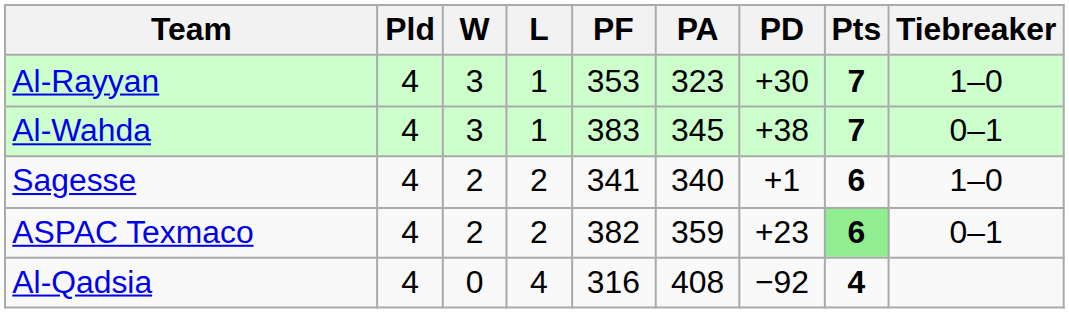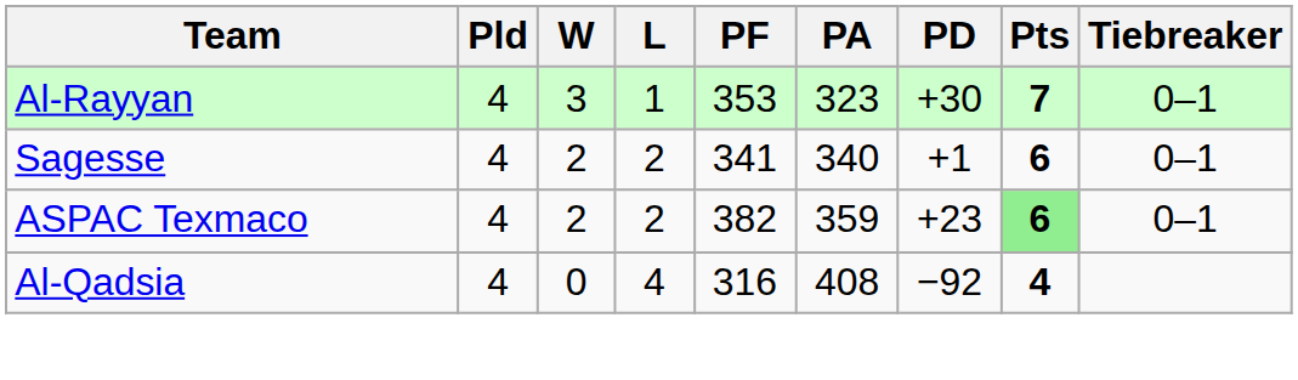 <table class="wikitable" style="text-align:center;">
 <tr>
 <th width=180>Team</th>
 <th width=25>Pld</th>
 <th width=25>W</th>
 <th width=25>L</th>
 <th width=35>PF</th>
 <th width=35>PA</th>
 <th width=35>PD</th>
 <th width=25>Pts</th>
 <th width=50>Tiebreaker</th>
 </tr>
 <tr bgcolor="#ccffcc">
 <td align="left"> <a href='#'>Al-Rayyan</a></td>
 <td>4</td>
 <td>3</td>
 <td>1</td>
 <td>353</td>
 <td>323</td>
 <td>+30</td>
 <td><strong>7</strong></td>
-<td>1–0</td>
-</tr>
-<tr bgcolor="#ccffcc">
-<td align="left"> <a href='#'>Al-Wahda</a></td>
-<td>4</td>
-<td>3</td>
-<td>1</td>
-<td>383</td>
-<td>345</td>
-<td>+38</td>
-<td><strong>7</strong></td>
 <td>0–1</td>
 </tr>
 <tr>
 <td align="left"> <a href='#'>Sagesse</a></td>
 <td>4</td>
 <td>2</td>
 <td>2</td>
 <td>341</td>
 <td>340</td>
 <td>+1</td>
 <td><strong>6</strong></td>
-<td>1–0</td>
+<td>0–1</td>
 </tr>
 <tr>
 <td align="left"> <a href='#'>ASPAC Texmaco</a></td>
 <td>4</td>
 <td>2</td>
 <td>2</td>
 <td>382</td>
 <td>359</td>
 <td>+23</td>
 <td style="background: lightgreen;"><strong>6</strong></td>
 <td>0–1</td>
 </tr>
 <tr>
 <td align="left"> <a href='#'>Al-Qadsia</a></td>
 <td>4</td>
 <td>0</td>
 <td>4</td>
 <td>316</td>
 <td>408</td>
 <td>−92</td>
 <td><strong>4</strong></td>
 <td></td>
 </tr>
 </table>
